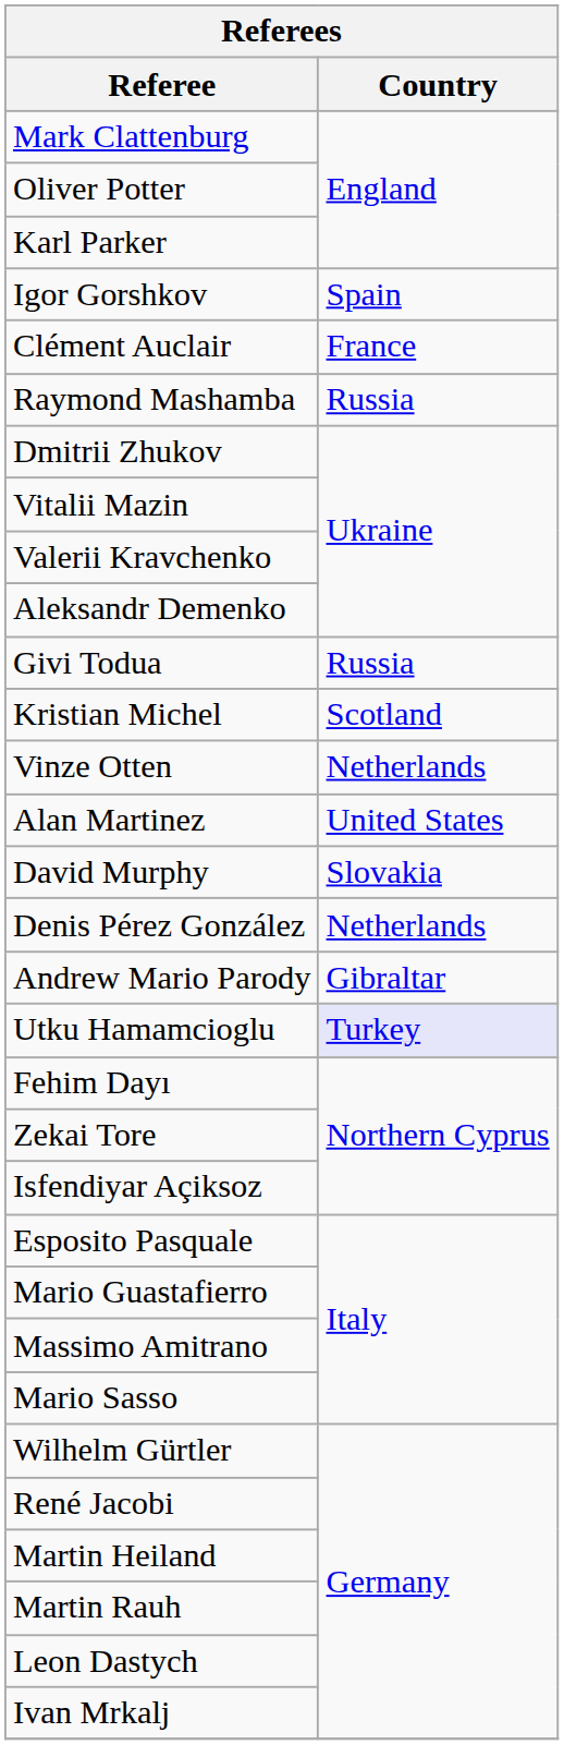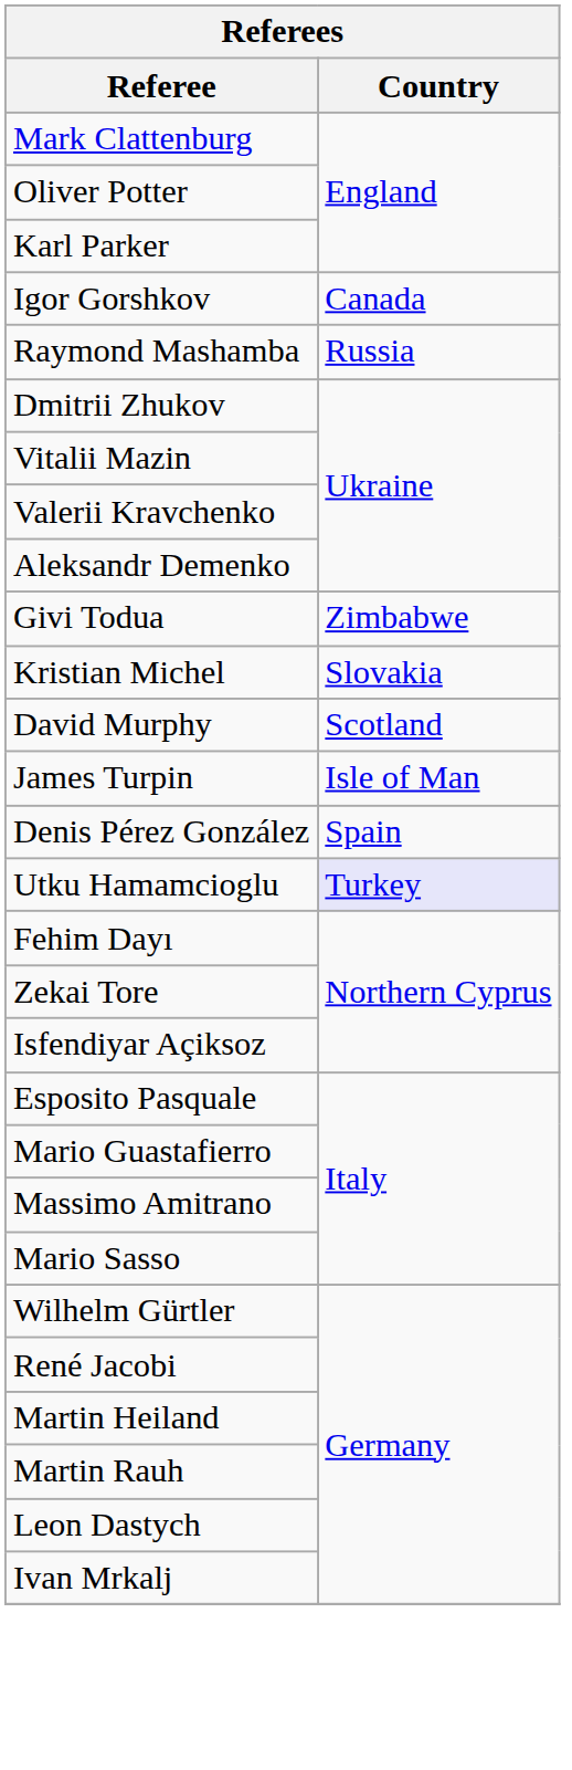 <table class="wikitable collapsible collapsed">
 <tr>
 <th colspan=2>Referees</th>
 </tr>
 <tr>
 <th>Referee</th>
 <th>Country</th>
 </tr>
 <tr>
 <td align="left"><a href='#'>Mark Clattenburg</a></td>
 <td rowspan=3><a href='#'>England</a></td>
 </tr>
 <tr>
 <td align="left">Oliver Potter</td>
 </tr>
 <tr>
 <td align="left">Karl Parker</td>
 </tr>
 <tr>
 <td align="left">Igor Gorshkov</td>
-<td><a href='#'>Spain</a></td>
-</tr>
-<tr>
-<td align="left">Clément Auclair</td>
-<td><a href='#'>France</a></td>
+<td><a href='#'>Canada</a></td>
 </tr>
 <tr>
 <td align="left">Raymond Mashamba</td>
 <td><a href='#'>Russia</a></td>
 </tr>
 <tr>
 <td align="left">Dmitrii Zhukov</td>
 <td rowspan=4><a href='#'>Ukraine</a></td>
 </tr>
 <tr>
 <td align="left">Vitalii Mazin</td>
 </tr>
 <tr>
 <td align="left">Valerii Kravchenko</td>
 </tr>
 <tr>
 <td align="left">Aleksandr Demenko</td>
 </tr>
 <tr>
 <td align="left">Givi Todua</td>
-<td><a href='#'>Russia</a></td>
+<td rowspan=1><a href='#'>Zimbabwe</a></td>
 </tr>
 <tr>
 <td align="left">Kristian Michel</td>
+<td><a href='#'>Slovakia</a></td>
+</tr>
+<tr>
+<td align="left">David Murphy</td>
 <td><a href='#'>Scotland</a></td>
 </tr>
 <tr>
-<td align="left">Vinze Otten</td>
-<td><a href='#'>Netherlands</a></td>
-</tr>
-<tr>
-<td align="left">Alan Martinez</td>
-<td><a href='#'>United States</a></td>
-</tr>
-<tr>
-<td align="left">David Murphy</td>
-<td><a href='#'>Slovakia</a></td>
+<td align="left">James Turpin</td>
+<td><a href='#'>Isle of Man</a></td>
 </tr>
 <tr>
 <td align="left">Denis Pérez González</td>
-<td><a href='#'>Netherlands</a></td>
-</tr>
-<tr>
-<td align="left">Andrew Mario Parody</td>
-<td><a href='#'>Gibraltar</a></td>
+<td><a href='#'>Spain</a></td>
 </tr>
 <tr>
 <td align="left">Utku Hamamcioglu</td>
 <td style="background: lavender;"><a href='#'>Turkey</a></td>
 </tr>
 <tr>
 <td align="left">Fehim Dayı</td>
 <td rowspan=3><a href='#'>Northern Cyprus</a></td>
 </tr>
 <tr>
 <td align="left">Zekai Tore</td>
 </tr>
 <tr>
 <td align="left">Isfendiyar Açiksoz</td>
 </tr>
 <tr>
 <td align="left">Esposito Pasquale</td>
 <td rowspan=4><a href='#'>Italy</a></td>
 </tr>
 <tr>
 <td align="left">Mario Guastafierro</td>
 </tr>
 <tr>
 <td align="left">Massimo Amitrano</td>
 </tr>
 <tr>
 <td align="left">Mario Sasso</td>
 </tr>
 <tr>
 <td align="left">Wilhelm Gürtler</td>
 <td rowspan=6><a href='#'>Germany</a></td>
 </tr>
 <tr>
 <td align="left">René Jacobi</td>
 </tr>
 <tr>
 <td align="left">Martin Heiland</td>
 </tr>
 <tr>
 <td align="left">Martin Rauh</td>
 </tr>
 <tr>
 <td align="left">Leon Dastych</td>
 </tr>
 <tr>
 <td align="left">Ivan Mrkalj</td>
 </tr>
 <tr>
 </tr>
 </table>
